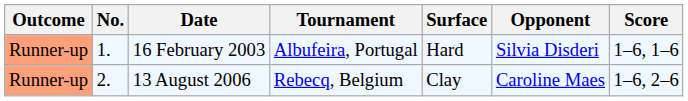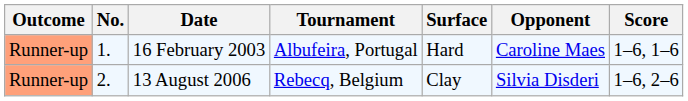 <table class="sortable wikitable" style=font-size:97%>
 <tr>
 <th>Outcome</th>
 <th>No.</th>
 <th>Date</th>
 <th>Tournament</th>
 <th>Surface</th>
 <th>Opponent</th>
 <th>Score</th>
 </tr>
 <tr style="background:#f0f8ff;">
 <td bgcolor="FFA07A">Runner-up</td>
 <td>1.</td>
 <td>16 February 2003</td>
 <td><a href='#'>Albufeira</a>, Portugal</td>
 <td>Hard</td>
-<td> <a href='#'>Silvia Disderi</a></td>
+<td> <a href='#'>Caroline Maes</a></td>
 <td>1–6, 1–6</td>
 </tr>
 <tr style="background:#f0f8ff;">
 <td bgcolor="FFA07A">Runner-up</td>
 <td>2.</td>
 <td>13 August 2006</td>
 <td><a href='#'>Rebecq</a>, Belgium</td>
 <td>Clay</td>
-<td> <a href='#'>Caroline Maes</a></td>
+<td> <a href='#'>Silvia Disderi</a></td>
 <td>1–6, 2–6</td>
 </tr>
 </table>
